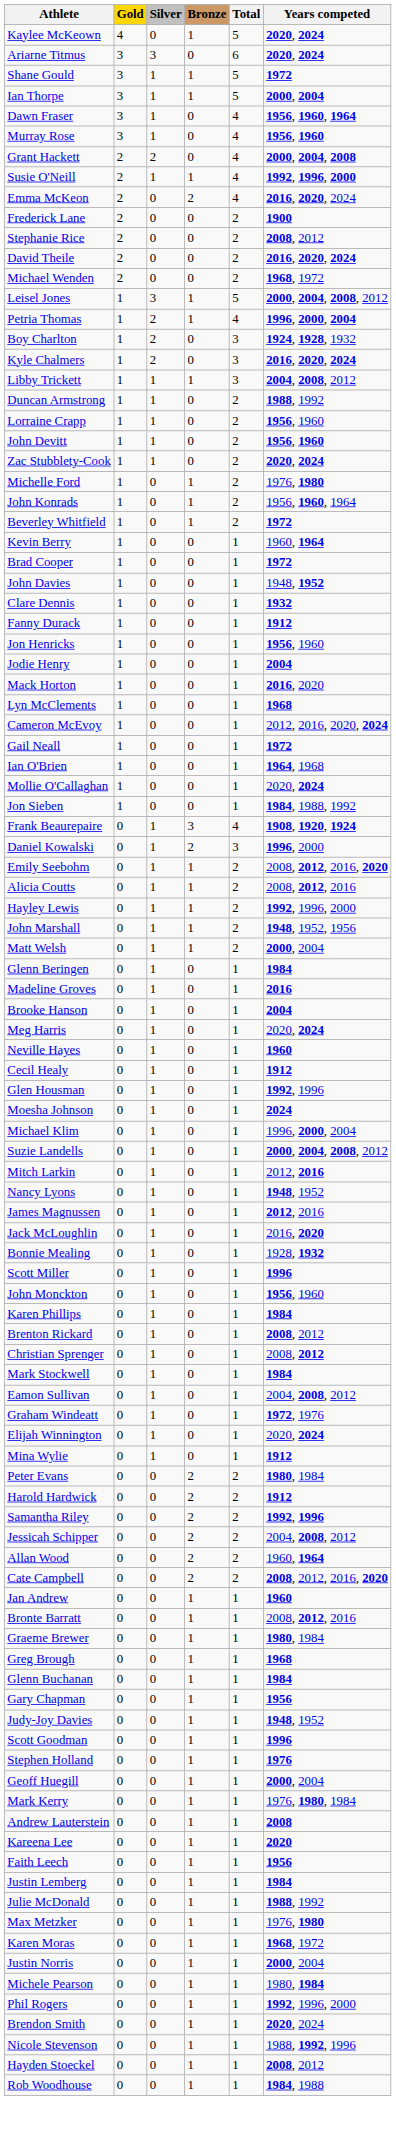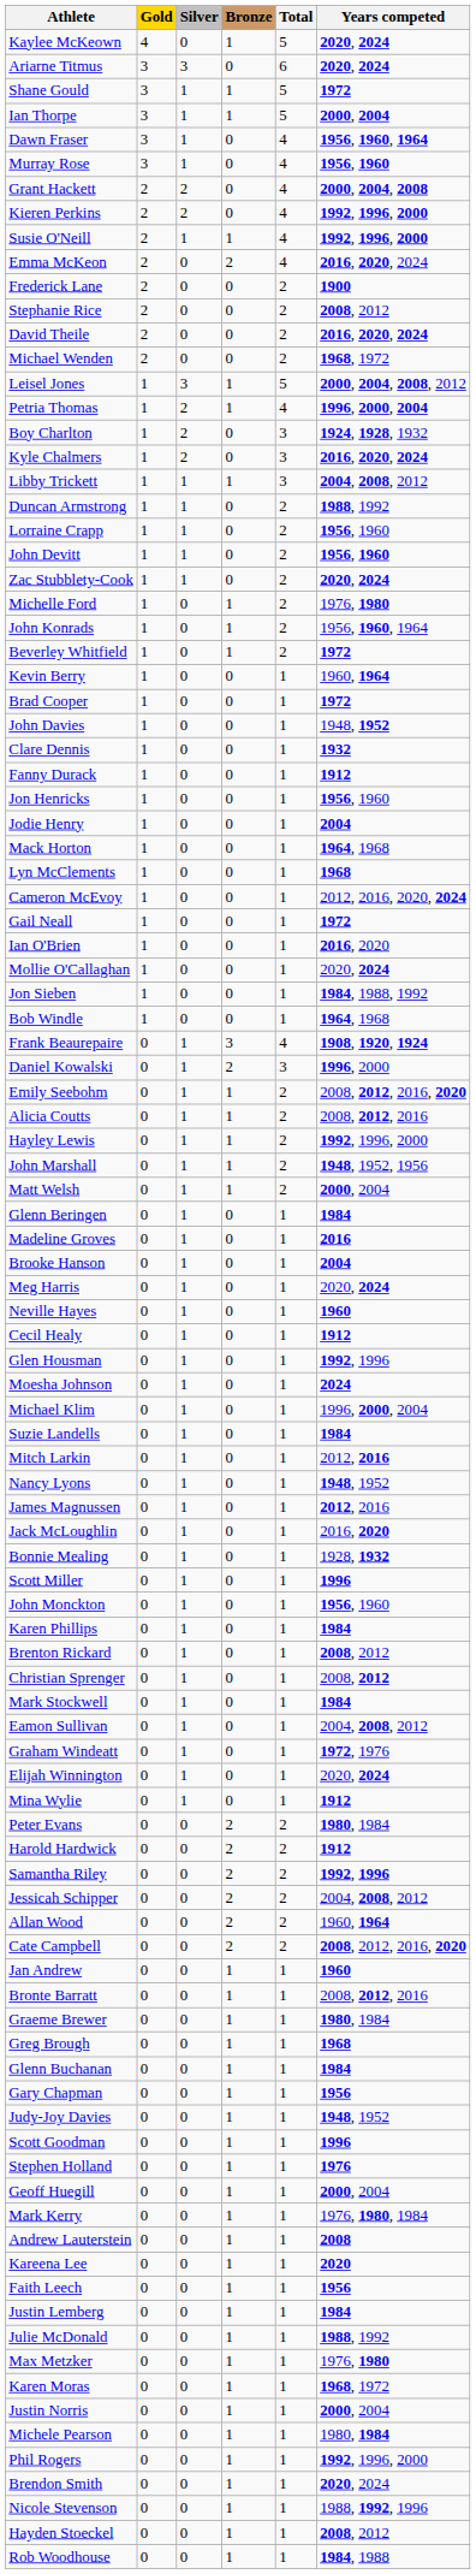 <table class="wikitable sortable">
 <tr>
 <th scope=col>Athlete</th>
 <th scope=col style=background-color:gold>Gold</th>
 <th scope=col style=background-color:silver>Silver</th>
 <th scope=col style=background-color:#CC9966>Bronze</th>
 <th scope-col>Total</th>
 <th scope-col>Years competed</th>
 </tr>
 <tr>
 <td><a href='#'>Kaylee McKeown</a></td>
 <td>4</td>
 <td>0</td>
 <td>1</td>
 <td>5</td>
 <td><a href='#'><strong>2020</strong></a>, <a href='#'><strong>2024</strong></a></td>
 </tr>
 <tr>
 <td><a href='#'>Ariarne Titmus</a></td>
 <td>3</td>
 <td>3</td>
 <td>0</td>
 <td>6</td>
 <td><a href='#'><strong>2020</strong></a>, <a href='#'><strong>2024</strong></a></td>
 </tr>
 <tr>
 <td><a href='#'>Shane Gould</a></td>
 <td>3</td>
 <td>1</td>
 <td>1</td>
 <td>5</td>
 <td><a href='#'><strong>1972</strong></a></td>
 </tr>
 <tr>
 <td><a href='#'>Ian Thorpe</a></td>
 <td>3</td>
 <td>1</td>
 <td>1</td>
 <td>5</td>
 <td><a href='#'><strong>2000</strong></a>, <a href='#'><strong>2004</strong></a></td>
 </tr>
 <tr>
 <td><a href='#'>Dawn Fraser</a></td>
 <td>3</td>
 <td>1</td>
 <td>0</td>
 <td>4</td>
 <td><a href='#'><strong>1956</strong></a>, <a href='#'><strong>1960</strong></a>, <a href='#'><strong>1964</strong></a></td>
 </tr>
 <tr>
 <td><a href='#'>Murray Rose</a></td>
 <td>3</td>
 <td>1</td>
 <td>0</td>
 <td>4</td>
 <td><a href='#'><strong>1956</strong></a>, <a href='#'><strong>1960</strong></a></td>
 </tr>
 <tr>
 <td><a href='#'>Grant Hackett</a></td>
 <td>2</td>
 <td>2</td>
 <td>0</td>
 <td>4</td>
 <td><a href='#'><strong>2000</strong></a>, <a href='#'><strong>2004</strong></a>, <a href='#'><strong>2008</strong></a></td>
+</tr>
+<tr>
+<td><a href='#'>Kieren Perkins</a></td>
+<td>2</td>
+<td>2</td>
+<td>0</td>
+<td>4</td>
+<td><a href='#'><strong>1992</strong></a>, <a href='#'><strong>1996</strong></a>, <a href='#'><strong>2000</strong></a></td>
 </tr>
 <tr>
 <td><a href='#'>Susie O'Neill</a></td>
 <td>2</td>
 <td>1</td>
 <td>1</td>
 <td>4</td>
 <td><a href='#'><strong>1992</strong></a>, <a href='#'><strong>1996</strong></a>, <a href='#'><strong>2000</strong></a></td>
 </tr>
 <tr>
 <td><a href='#'>Emma McKeon</a></td>
 <td>2</td>
 <td>0</td>
 <td>2</td>
 <td>4</td>
 <td><a href='#'><strong>2016</strong></a>, <a href='#'><strong>2020</strong></a>, <a href='#'>2024</a></td>
 </tr>
 <tr>
 <td><a href='#'>Frederick Lane</a></td>
 <td>2</td>
 <td>0</td>
 <td>0</td>
 <td>2</td>
 <td><a href='#'><strong>1900</strong></a></td>
 </tr>
 <tr>
 <td><a href='#'>Stephanie Rice</a></td>
 <td>2</td>
 <td>0</td>
 <td>0</td>
 <td>2</td>
 <td><a href='#'><strong>2008</strong></a>, <a href='#'>2012</a></td>
 </tr>
 <tr>
 <td><a href='#'>David Theile</a></td>
 <td>2</td>
 <td>0</td>
 <td>0</td>
 <td>2</td>
 <td><a href='#'><strong>2016</strong></a>, <a href='#'><strong>2020</strong></a>, <a href='#'><strong>2024</strong></a></td>
 </tr>
 <tr>
 <td><a href='#'>Michael Wenden</a></td>
 <td>2</td>
 <td>0</td>
 <td>0</td>
 <td>2</td>
 <td><a href='#'><strong>1968</strong></a>, <a href='#'>1972</a></td>
 </tr>
 <tr>
 <td><a href='#'>Leisel Jones</a></td>
 <td>1</td>
 <td>3</td>
 <td>1</td>
 <td>5</td>
 <td><a href='#'><strong>2000</strong></a>, <a href='#'><strong>2004</strong></a>, <a href='#'><strong>2008</strong></a>, <a href='#'>2012</a></td>
 </tr>
 <tr>
 <td><a href='#'>Petria Thomas</a></td>
 <td>1</td>
 <td>2</td>
 <td>1</td>
 <td>4</td>
 <td><a href='#'><strong>1996</strong></a>, <a href='#'><strong>2000</strong></a>, <a href='#'><strong>2004</strong></a></td>
 </tr>
 <tr>
 <td><a href='#'>Boy Charlton</a></td>
 <td>1</td>
 <td>2</td>
 <td>0</td>
 <td>3</td>
 <td><a href='#'><strong>1924</strong></a>, <a href='#'><strong>1928</strong></a>, <a href='#'>1932</a></td>
 </tr>
 <tr>
 <td><a href='#'>Kyle Chalmers</a></td>
 <td>1</td>
 <td>2</td>
 <td>0</td>
 <td>3</td>
 <td><a href='#'><strong>2016</strong></a>, <a href='#'><strong>2020</strong></a>, <a href='#'><strong>2024</strong></a></td>
 </tr>
 <tr>
 <td><a href='#'>Libby Trickett</a></td>
 <td>1</td>
 <td>1</td>
 <td>1</td>
 <td>3</td>
 <td><a href='#'><strong>2004</strong></a>, <a href='#'><strong>2008</strong></a>, <a href='#'>2012</a></td>
 </tr>
 <tr>
 <td><a href='#'>Duncan Armstrong</a></td>
 <td>1</td>
 <td>1</td>
 <td>0</td>
 <td>2</td>
 <td><a href='#'><strong>1988</strong></a>, <a href='#'>1992</a></td>
 </tr>
 <tr>
 <td><a href='#'>Lorraine Crapp</a></td>
 <td>1</td>
 <td>1</td>
 <td>0</td>
 <td>2</td>
 <td><a href='#'><strong>1956</strong></a>, <a href='#'>1960</a></td>
 </tr>
 <tr>
 <td><a href='#'>John Devitt</a></td>
 <td>1</td>
 <td>1</td>
 <td>0</td>
 <td>2</td>
 <td><a href='#'><strong>1956</strong></a>, <a href='#'><strong>1960</strong></a></td>
 </tr>
 <tr>
 <td><a href='#'>Zac Stubblety-Cook</a></td>
 <td>1</td>
 <td>1</td>
 <td>0</td>
 <td>2</td>
 <td><a href='#'><strong>2020</strong></a>, <a href='#'><strong>2024</strong></a></td>
 </tr>
 <tr>
 <td><a href='#'>Michelle Ford</a></td>
 <td>1</td>
 <td>0</td>
 <td>1</td>
 <td>2</td>
 <td><a href='#'>1976</a>, <a href='#'><strong>1980</strong></a></td>
 </tr>
 <tr>
 <td><a href='#'>John Konrads</a></td>
 <td>1</td>
 <td>0</td>
 <td>1</td>
 <td>2</td>
 <td><a href='#'>1956</a>, <a href='#'><strong>1960</strong></a>, <a href='#'>1964</a></td>
 </tr>
 <tr>
 <td><a href='#'>Beverley Whitfield</a></td>
 <td>1</td>
 <td>0</td>
 <td>1</td>
 <td>2</td>
 <td><a href='#'><strong>1972</strong></a></td>
 </tr>
 <tr>
 <td><a href='#'>Kevin Berry</a></td>
 <td>1</td>
 <td>0</td>
 <td>0</td>
 <td>1</td>
 <td><a href='#'>1960</a>, <a href='#'><strong>1964</strong></a></td>
 </tr>
 <tr>
 <td><a href='#'>Brad Cooper</a></td>
 <td>1</td>
 <td>0</td>
 <td>0</td>
 <td>1</td>
 <td><a href='#'><strong>1972</strong></a></td>
 </tr>
 <tr>
 <td><a href='#'>John Davies</a></td>
 <td>1</td>
 <td>0</td>
 <td>0</td>
 <td>1</td>
 <td><a href='#'>1948</a>, <a href='#'><strong>1952</strong></a></td>
 </tr>
 <tr>
 <td><a href='#'>Clare Dennis</a></td>
 <td>1</td>
 <td>0</td>
 <td>0</td>
 <td>1</td>
 <td><a href='#'><strong>1932</strong></a></td>
 </tr>
 <tr>
 <td><a href='#'>Fanny Durack</a></td>
 <td>1</td>
 <td>0</td>
 <td>0</td>
 <td>1</td>
 <td><a href='#'><strong>1912</strong></a></td>
 </tr>
 <tr>
 <td><a href='#'>Jon Henricks</a></td>
 <td>1</td>
 <td>0</td>
 <td>0</td>
 <td>1</td>
 <td><a href='#'><strong>1956</strong></a>, <a href='#'>1960</a></td>
 </tr>
 <tr>
 <td><a href='#'>Jodie Henry</a></td>
 <td>1</td>
 <td>0</td>
 <td>0</td>
 <td>1</td>
 <td><a href='#'><strong>2004</strong></a></td>
 </tr>
 <tr>
 <td><a href='#'>Mack Horton</a></td>
 <td>1</td>
 <td>0</td>
 <td>0</td>
 <td>1</td>
-<td><a href='#'><strong>2016</strong></a>, <a href='#'>2020</a></td>
+<td><strong><a href='#'>1964</a></strong>, <a href='#'>1968</a></td>
 </tr>
 <tr>
 <td><a href='#'>Lyn McClements</a></td>
 <td>1</td>
 <td>0</td>
 <td>0</td>
 <td>1</td>
 <td><a href='#'><strong>1968</strong></a></td>
 </tr>
 <tr>
 <td><a href='#'>Cameron McEvoy</a></td>
 <td>1</td>
 <td>0</td>
 <td>0</td>
 <td>1</td>
 <td><a href='#'>2012</a>, <a href='#'>2016</a>, <a href='#'>2020</a>, <strong><a href='#'>2024</a></strong></td>
 </tr>
 <tr>
 <td><a href='#'>Gail Neall</a></td>
 <td>1</td>
 <td>0</td>
 <td>0</td>
 <td>1</td>
 <td><strong><a href='#'>1972</a></strong></td>
 </tr>
 <tr>
 <td><a href='#'>Ian O'Brien</a></td>
 <td>1</td>
 <td>0</td>
 <td>0</td>
 <td>1</td>
-<td><strong><a href='#'>1964</a></strong>, <a href='#'>1968</a></td>
+<td><a href='#'><strong>2016</strong></a>, <a href='#'>2020</a></td>
 </tr>
 <tr>
 <td><a href='#'>Mollie O'Callaghan</a></td>
 <td>1</td>
 <td>0</td>
 <td>0</td>
 <td>1</td>
 <td><a href='#'>2020</a>, <strong><a href='#'>2024</a></strong></td>
 </tr>
 <tr>
 <td><a href='#'>Jon Sieben</a></td>
 <td>1</td>
 <td>0</td>
 <td>0</td>
 <td>1</td>
 <td><strong><a href='#'>1984</a></strong>, <a href='#'>1988</a>, <a href='#'>1992</a></td>
+</tr>
+<tr>
+<td><a href='#'>Bob Windle</a></td>
+<td>1</td>
+<td>0</td>
+<td>0</td>
+<td>1</td>
+<td><strong><a href='#'>1964</a></strong>, <a href='#'>1968</a></td>
 </tr>
 <tr>
 <td><a href='#'>Frank Beaurepaire</a></td>
 <td>0</td>
 <td>1</td>
 <td>3</td>
 <td>4</td>
 <td><strong><a href='#'>1908</a></strong>, <strong><a href='#'>1920</a></strong>, <strong><a href='#'>1924</a></strong></td>
 </tr>
 <tr>
 <td><a href='#'>Daniel Kowalski</a></td>
 <td>0</td>
 <td>1</td>
 <td>2</td>
 <td>3</td>
 <td><strong><a href='#'>1996</a></strong>, <a href='#'>2000</a></td>
 </tr>
 <tr>
 <td><a href='#'>Emily Seebohm</a></td>
 <td>0</td>
 <td>1</td>
 <td>1</td>
 <td>2</td>
 <td><a href='#'>2008</a>, <strong><a href='#'>2012</a></strong>, <a href='#'>2016</a>, <strong><a href='#'>2020</a></strong></td>
 </tr>
 <tr>
 <td><a href='#'>Alicia Coutts</a></td>
 <td>0</td>
 <td>1</td>
 <td>1</td>
 <td>2</td>
 <td><a href='#'>2008</a>, <strong><a href='#'>2012</a></strong>, <a href='#'>2016</a></td>
 </tr>
 <tr>
 <td><a href='#'>Hayley Lewis</a></td>
 <td>0</td>
 <td>1</td>
 <td>1</td>
 <td>2</td>
 <td><strong><a href='#'>1992</a></strong>, <a href='#'>1996</a>, <a href='#'>2000</a></td>
 </tr>
 <tr>
 <td><a href='#'>John Marshall</a></td>
 <td>0</td>
 <td>1</td>
 <td>1</td>
 <td>2</td>
 <td><strong><a href='#'>1948</a></strong>, <a href='#'>1952</a>, <a href='#'>1956</a></td>
 </tr>
 <tr>
 <td><a href='#'>Matt Welsh</a></td>
 <td>0</td>
 <td>1</td>
 <td>1</td>
 <td>2</td>
 <td><strong><a href='#'>2000</a></strong>, <a href='#'>2004</a></td>
 </tr>
 <tr>
 <td><a href='#'>Glenn Beringen</a></td>
 <td>0</td>
 <td>1</td>
 <td>0</td>
 <td>1</td>
 <td><strong><a href='#'>1984</a></strong></td>
 </tr>
 <tr>
 <td><a href='#'>Madeline Groves</a></td>
 <td>0</td>
 <td>1</td>
 <td>0</td>
 <td>1</td>
 <td><strong><a href='#'>2016</a></strong></td>
 </tr>
 <tr>
 <td><a href='#'>Brooke Hanson</a></td>
 <td>0</td>
 <td>1</td>
 <td>0</td>
 <td>1</td>
 <td><strong><a href='#'>2004</a></strong></td>
 </tr>
 <tr>
 <td><a href='#'>Meg Harris</a></td>
 <td>0</td>
 <td>1</td>
 <td>0</td>
 <td>1</td>
 <td><a href='#'>2020</a>, <strong><a href='#'>2024</a></strong></td>
 </tr>
 <tr>
 <td><a href='#'>Neville Hayes</a></td>
 <td>0</td>
 <td>1</td>
 <td>0</td>
 <td>1</td>
 <td><strong><a href='#'>1960</a></strong></td>
 </tr>
 <tr>
 <td><a href='#'>Cecil Healy</a></td>
 <td>0</td>
 <td>1</td>
 <td>0</td>
 <td>1</td>
 <td><strong><a href='#'>1912</a></strong></td>
 </tr>
 <tr>
 <td><a href='#'>Glen Housman</a></td>
 <td>0</td>
 <td>1</td>
 <td>0</td>
 <td>1</td>
 <td><strong><a href='#'>1992</a></strong>, <a href='#'>1996</a></td>
 </tr>
 <tr>
 <td><a href='#'>Moesha Johnson</a></td>
 <td>0</td>
 <td>1</td>
 <td>0</td>
 <td>1</td>
 <td><strong><a href='#'>2024</a></strong></td>
 </tr>
 <tr>
 <td><a href='#'>Michael Klim</a></td>
 <td>0</td>
 <td>1</td>
 <td>0</td>
 <td>1</td>
 <td><a href='#'>1996</a>, <strong><a href='#'>2000</a></strong>, <a href='#'>2004</a></td>
 </tr>
 <tr>
 <td><a href='#'>Suzie Landells</a></td>
 <td>0</td>
 <td>1</td>
 <td>0</td>
 <td>1</td>
-<td><a href='#'><strong>2000</strong></a>, <a href='#'><strong>2004</strong></a>, <a href='#'><strong>2008</strong></a>, <a href='#'>2012</a></td>
+<td><strong><a href='#'>1984</a></strong></td>
 </tr>
 <tr>
 <td><a href='#'>Mitch Larkin</a></td>
 <td>0</td>
 <td>1</td>
 <td>0</td>
 <td>1</td>
 <td><a href='#'>2012</a>, <strong><a href='#'>2016</a></strong></td>
 </tr>
 <tr>
 <td><a href='#'>Nancy Lyons</a></td>
 <td>0</td>
 <td>1</td>
 <td>0</td>
 <td>1</td>
 <td><strong><a href='#'>1948</a></strong>, <a href='#'>1952</a></td>
 </tr>
 <tr>
 <td><a href='#'>James Magnussen</a></td>
 <td>0</td>
 <td>1</td>
 <td>0</td>
 <td>1</td>
 <td><strong><a href='#'>2012</a></strong>, <a href='#'>2016</a></td>
 </tr>
 <tr>
 <td><a href='#'>Jack McLoughlin</a></td>
 <td>0</td>
 <td>1</td>
 <td>0</td>
 <td>1</td>
 <td><a href='#'>2016</a>, <strong><a href='#'>2020</a></strong></td>
 </tr>
 <tr>
 <td><a href='#'>Bonnie Mealing</a></td>
 <td>0</td>
 <td>1</td>
 <td>0</td>
 <td>1</td>
 <td><a href='#'>1928</a>, <strong><a href='#'>1932</a></strong></td>
 </tr>
 <tr>
 <td><a href='#'>Scott Miller</a></td>
 <td>0</td>
 <td>1</td>
 <td>0</td>
 <td>1</td>
 <td><strong><a href='#'>1996</a></strong></td>
 </tr>
 <tr>
 <td><a href='#'>John Monckton</a></td>
 <td>0</td>
 <td>1</td>
 <td>0</td>
 <td>1</td>
 <td><strong><a href='#'>1956</a></strong>, <a href='#'>1960</a></td>
 </tr>
 <tr>
 <td><a href='#'>Karen Phillips</a></td>
 <td>0</td>
 <td>1</td>
 <td>0</td>
 <td>1</td>
 <td><strong><a href='#'>1984</a></strong></td>
 </tr>
 <tr>
 <td><a href='#'>Brenton Rickard</a></td>
 <td>0</td>
 <td>1</td>
 <td>0</td>
 <td>1</td>
 <td><strong><a href='#'>2008</a></strong>, <a href='#'>2012</a></td>
 </tr>
 <tr>
 <td><a href='#'>Christian Sprenger</a></td>
 <td>0</td>
 <td>1</td>
 <td>0</td>
 <td>1</td>
 <td><a href='#'>2008</a>, <strong><a href='#'>2012</a></strong></td>
 </tr>
 <tr>
 <td><a href='#'>Mark Stockwell</a></td>
 <td>0</td>
 <td>1</td>
 <td>0</td>
 <td>1</td>
 <td><strong><a href='#'>1984</a></strong></td>
 </tr>
 <tr>
 <td><a href='#'>Eamon Sullivan</a></td>
 <td>0</td>
 <td>1</td>
 <td>0</td>
 <td>1</td>
 <td><a href='#'>2004</a>, <strong><a href='#'>2008</a></strong>, <a href='#'>2012</a></td>
 </tr>
 <tr>
 <td><a href='#'>Graham Windeatt</a></td>
 <td>0</td>
 <td>1</td>
 <td>0</td>
 <td>1</td>
 <td><strong><a href='#'>1972</a></strong>, <a href='#'>1976</a></td>
 </tr>
 <tr>
 <td><a href='#'>Elijah Winnington</a></td>
 <td>0</td>
 <td>1</td>
 <td>0</td>
 <td>1</td>
 <td><a href='#'>2020</a>, <strong><a href='#'>2024</a></strong></td>
 </tr>
 <tr>
 <td><a href='#'>Mina Wylie</a></td>
 <td>0</td>
 <td>1</td>
 <td>0</td>
 <td>1</td>
 <td><strong><a href='#'>1912</a></strong></td>
 </tr>
 <tr>
 <td><a href='#'>Peter Evans</a></td>
 <td>0</td>
 <td>0</td>
 <td>2</td>
 <td>2</td>
 <td><strong><a href='#'>1980</a></strong>, <a href='#'>1984</a></td>
 </tr>
 <tr>
 <td><a href='#'>Harold Hardwick</a></td>
 <td>0</td>
 <td>0</td>
 <td>2</td>
 <td>2</td>
 <td><strong><a href='#'>1912</a></strong></td>
 </tr>
 <tr>
 <td><a href='#'>Samantha Riley</a></td>
 <td>0</td>
 <td>0</td>
 <td>2</td>
 <td>2</td>
 <td><strong><a href='#'>1992</a></strong>, <strong><a href='#'>1996</a></strong></td>
 </tr>
 <tr>
 <td><a href='#'>Jessicah Schipper</a></td>
 <td>0</td>
 <td>0</td>
 <td>2</td>
 <td>2</td>
 <td><a href='#'>2004</a>, <strong><a href='#'>2008</a></strong>, <a href='#'>2012</a></td>
 </tr>
 <tr>
 <td><a href='#'>Allan Wood</a></td>
 <td>0</td>
 <td>0</td>
 <td>2</td>
 <td>2</td>
 <td><a href='#'>1960</a>, <strong><a href='#'>1964</a></strong></td>
 </tr>
 <tr>
 <td><a href='#'>Cate Campbell</a></td>
 <td>0</td>
 <td>0</td>
 <td>2</td>
 <td>2</td>
 <td><strong><a href='#'>2008</a></strong>, <a href='#'>2012</a>, <a href='#'>2016</a>, <strong><a href='#'>2020</a></strong></td>
 </tr>
 <tr>
 <td><a href='#'>Jan Andrew</a></td>
 <td>0</td>
 <td>0</td>
 <td>1</td>
 <td>1</td>
 <td><strong><a href='#'>1960</a></strong></td>
 </tr>
 <tr>
 <td><a href='#'>Bronte Barratt</a></td>
 <td>0</td>
 <td>0</td>
 <td>1</td>
 <td>1</td>
 <td><a href='#'>2008</a>, <strong><a href='#'>2012</a></strong>, <a href='#'>2016</a></td>
 </tr>
 <tr>
 <td><a href='#'>Graeme Brewer</a></td>
 <td>0</td>
 <td>0</td>
 <td>1</td>
 <td>1</td>
 <td><strong><a href='#'>1980</a></strong>, <a href='#'>1984</a></td>
 </tr>
 <tr>
 <td><a href='#'>Greg Brough</a></td>
 <td>0</td>
 <td>0</td>
 <td>1</td>
 <td>1</td>
 <td><strong><a href='#'>1968</a></strong></td>
 </tr>
 <tr>
 <td><a href='#'>Glenn Buchanan</a></td>
 <td>0</td>
 <td>0</td>
 <td>1</td>
 <td>1</td>
 <td><strong><a href='#'>1984</a></strong></td>
 </tr>
 <tr>
 <td><a href='#'>Gary Chapman</a></td>
 <td>0</td>
 <td>0</td>
 <td>1</td>
 <td>1</td>
 <td><strong><a href='#'>1956</a></strong></td>
 </tr>
 <tr>
 <td><a href='#'>Judy-Joy Davies</a></td>
 <td>0</td>
 <td>0</td>
 <td>1</td>
 <td>1</td>
 <td><a href='#'><strong>1948</strong></a>, <a href='#'>1952</a></td>
 </tr>
 <tr>
 <td><a href='#'>Scott Goodman</a></td>
 <td>0</td>
 <td>0</td>
 <td>1</td>
 <td>1</td>
 <td><strong><a href='#'>1996</a></strong></td>
 </tr>
 <tr>
 <td><a href='#'>Stephen Holland</a></td>
 <td>0</td>
 <td>0</td>
 <td>1</td>
 <td>1</td>
 <td><strong><a href='#'>1976</a></strong></td>
 </tr>
 <tr>
 <td><a href='#'>Geoff Huegill</a></td>
 <td>0</td>
 <td>0</td>
 <td>1</td>
 <td>1</td>
 <td><strong><a href='#'>2000</a></strong>, <a href='#'>2004</a></td>
 </tr>
 <tr>
 <td><a href='#'>Mark Kerry</a></td>
 <td>0</td>
 <td>0</td>
 <td>1</td>
 <td>1</td>
 <td><a href='#'>1976</a>, <strong><a href='#'>1980</a></strong>, <a href='#'>1984</a></td>
 </tr>
 <tr>
 <td><a href='#'>Andrew Lauterstein</a></td>
 <td>0</td>
 <td>0</td>
 <td>1</td>
 <td>1</td>
 <td><strong><a href='#'>2008</a></strong></td>
 </tr>
 <tr>
 <td><a href='#'>Kareena Lee</a></td>
 <td>0</td>
 <td>0</td>
 <td>1</td>
 <td>1</td>
 <td><strong><a href='#'>2020</a></strong></td>
 </tr>
 <tr>
 <td><a href='#'>Faith Leech</a></td>
 <td>0</td>
 <td>0</td>
 <td>1</td>
 <td>1</td>
 <td><strong><a href='#'>1956</a></strong></td>
 </tr>
 <tr>
 <td><a href='#'>Justin Lemberg</a></td>
 <td>0</td>
 <td>0</td>
 <td>1</td>
 <td>1</td>
 <td><strong><a href='#'>1984</a></strong></td>
 </tr>
 <tr>
 <td><a href='#'>Julie McDonald</a></td>
 <td>0</td>
 <td>0</td>
 <td>1</td>
 <td>1</td>
 <td><strong><a href='#'>1988</a></strong>, <a href='#'>1992</a></td>
 </tr>
 <tr>
 <td><a href='#'>Max Metzker</a></td>
 <td>0</td>
 <td>0</td>
 <td>1</td>
 <td>1</td>
 <td><a href='#'>1976</a>, <strong><a href='#'>1980</a></strong></td>
 </tr>
 <tr>
 <td><a href='#'>Karen Moras</a></td>
 <td>0</td>
 <td>0</td>
 <td>1</td>
 <td>1</td>
 <td><strong><a href='#'>1968</a></strong>, <a href='#'>1972</a></td>
 </tr>
 <tr>
 <td><a href='#'>Justin Norris</a></td>
 <td>0</td>
 <td>0</td>
 <td>1</td>
 <td>1</td>
 <td><strong><a href='#'>2000</a></strong>, <a href='#'>2004</a></td>
 </tr>
 <tr>
 <td><a href='#'>Michele Pearson</a></td>
 <td>0</td>
 <td>0</td>
 <td>1</td>
 <td>1</td>
 <td><a href='#'>1980</a>, <strong><a href='#'>1984</a></strong></td>
 </tr>
 <tr>
 <td><a href='#'>Phil Rogers</a></td>
 <td>0</td>
 <td>0</td>
 <td>1</td>
 <td>1</td>
 <td><strong><a href='#'>1992</a></strong>, <a href='#'>1996</a>, <a href='#'>2000</a></td>
 </tr>
 <tr>
 <td><a href='#'>Brendon Smith</a></td>
 <td>0</td>
 <td>0</td>
 <td>1</td>
 <td>1</td>
 <td><strong><a href='#'>2020</a></strong>, <a href='#'>2024</a></td>
 </tr>
 <tr>
 <td><a href='#'>Nicole Stevenson</a></td>
 <td>0</td>
 <td>0</td>
 <td>1</td>
 <td>1</td>
 <td><a href='#'>1988</a>, <strong><a href='#'>1992</a></strong>, <a href='#'>1996</a></td>
 </tr>
 <tr>
 <td><a href='#'>Hayden Stoeckel</a></td>
 <td>0</td>
 <td>0</td>
 <td>1</td>
 <td>1</td>
 <td><strong><a href='#'>2008</a></strong>, <a href='#'>2012</a></td>
 </tr>
 <tr>
 <td><a href='#'>Rob Woodhouse</a></td>
 <td>0</td>
 <td>0</td>
 <td>1</td>
 <td>1</td>
 <td><strong><a href='#'>1984</a></strong>, <a href='#'>1988</a></td>
 </tr>
 </table>
